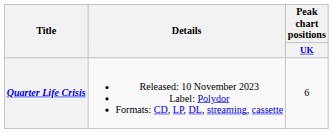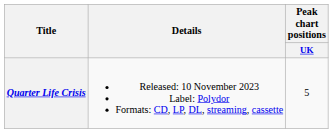 <table class="wikitable plainrowheaders" style="text-align:center;">
 <tr>
 <th scope="col" rowspan="2">Title</th>
 <th scope="col" rowspan="2">Details</th>
 <th scope="col" colspan="1">Peak chart positions</th>
 </tr>
 <tr>
 <th scope="col" style="width:3em;font-size:90%;"><a href='#'>UK</a><br></th>
 </tr>
 <tr>
 <th scope="row"><em><a href='#'>Quarter Life Crisis</a></em></th>
 <td><br><ul><li>Released: 10 November 2023</li><li>Label: <a href='#'>Polydor</a></li><li>Formats: <a href='#'>CD</a>, <a href='#'>LP</a>, <a href='#'>DL</a>, <a href='#'>streaming</a>, <a href='#'>cassette</a></li></ul></td>
-<td>6</td>
+<td>5</td>
 </tr>
 </table>
